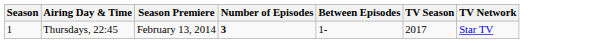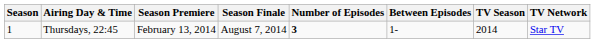 <table class="wikitable">
 <tr>
 <th>Season</th>
 <th>Airing Day & Time</th>
 <th>Season Premiere</th>
+<th>Season Finale</th>
 <th>Number of Episodes</th>
 <th>Between Episodes</th>
 <th>TV Season</th>
 <th>TV Network</th>
 </tr>
 <tr>
 <td>1</td>
 <td>Thursdays, 22:45</td>
 <td>February 13, 2014</td>
+<td>August 7, 2014</td>
 <td><strong>3</strong></td>
 <td>1-</td>
-<td>2017</td>
+<td>2014</td>
 <td><a href='#'>Star TV</a></td>
 </tr>
 </table>
